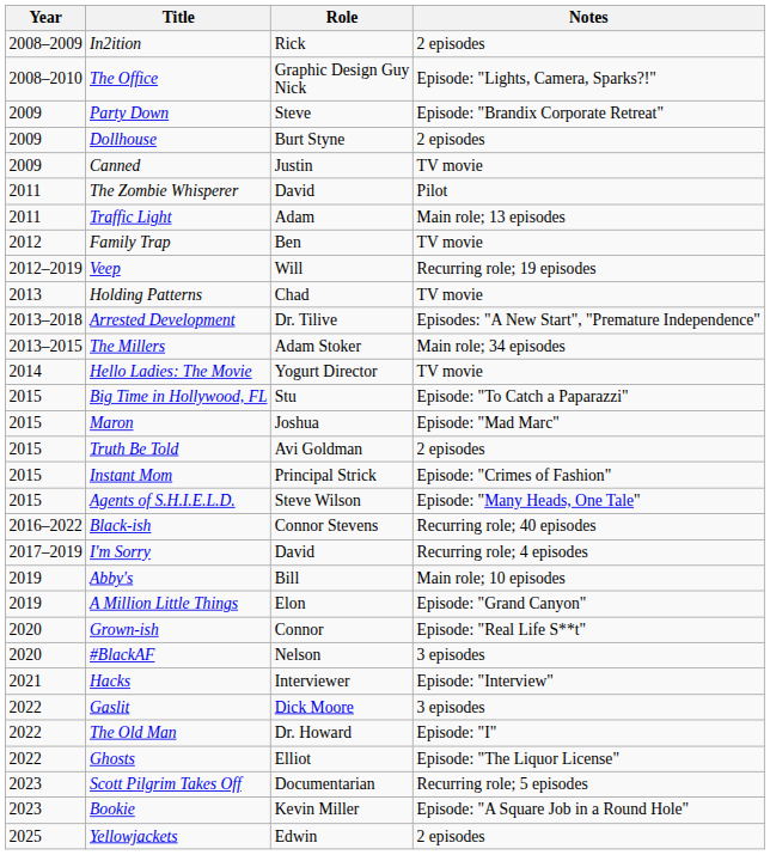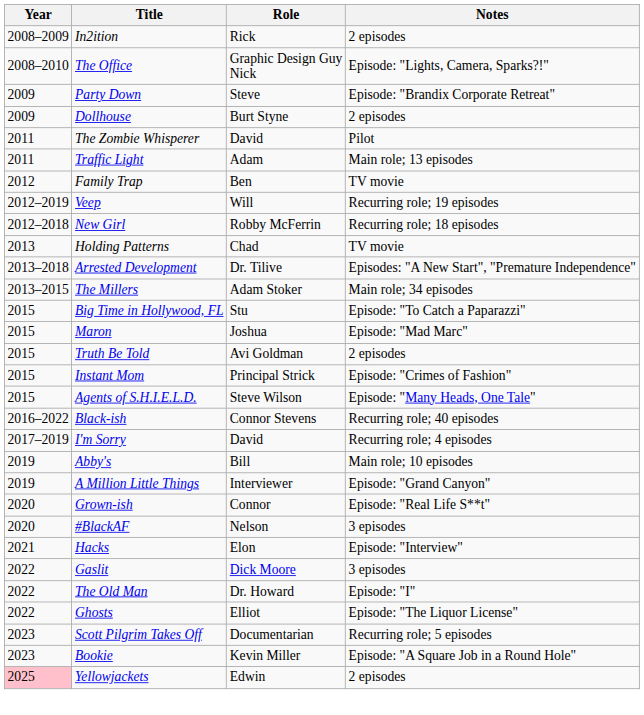 <table class="wikitable sortable">
 <tr>
 <th>Year</th>
 <th>Title</th>
 <th>Role</th>
 <th class="unsortable">Notes</th>
 </tr>
 <tr>
 <td>2008–2009</td>
 <td><em>In2ition</em></td>
 <td>Rick</td>
 <td>2 episodes</td>
 </tr>
 <tr>
 <td>2008–2010</td>
 <td><em><a href='#'>The Office</a></em></td>
 <td>Graphic Design Guy<br>Nick</td>
 <td>Episode: "Lights, Camera, Sparks?!"</td>
 </tr>
 <tr>
 <td>2009</td>
 <td><em><a href='#'>Party Down</a></em></td>
 <td>Steve</td>
 <td>Episode: "Brandix Corporate Retreat"</td>
 </tr>
 <tr>
 <td>2009</td>
 <td><em><a href='#'>Dollhouse</a></em></td>
 <td>Burt Styne</td>
 <td>2 episodes</td>
 </tr>
 <tr>
-<td>2009</td>
-<td><em>Canned</em></td>
-<td>Justin</td>
-<td>TV movie</td>
-</tr>
-<tr>
 <td>2011</td>
 <td><em>The Zombie Whisperer</em></td>
 <td>David</td>
 <td>Pilot</td>
 </tr>
 <tr>
 <td>2011</td>
 <td><em><a href='#'>Traffic Light</a></em></td>
 <td>Adam</td>
 <td>Main role; 13 episodes</td>
 </tr>
 <tr>
 <td>2012</td>
 <td><em>Family Trap</em></td>
 <td>Ben</td>
 <td>TV movie</td>
 </tr>
 <tr>
 <td>2012–2019</td>
 <td><em><a href='#'>Veep</a></em></td>
 <td>Will</td>
 <td>Recurring role; 19 episodes</td>
 </tr>
 <tr>
+<td>2012–2018</td>
+<td><em><a href='#'>New Girl</a></em></td>
+<td>Robby McFerrin</td>
+<td>Recurring role; 18 episodes</td>
+</tr>
+<tr>
 <td>2013</td>
 <td><em>Holding Patterns</em></td>
 <td>Chad</td>
 <td>TV movie</td>
 </tr>
 <tr>
 <td>2013–2018</td>
 <td><em><a href='#'>Arrested Development</a></em></td>
 <td>Dr. Tilive</td>
 <td>Episodes: "A New Start", "Premature Independence"</td>
 </tr>
 <tr>
 <td>2013–2015</td>
 <td><em><a href='#'>The Millers</a></em></td>
 <td>Adam Stoker</td>
 <td>Main role; 34 episodes</td>
-</tr>
-<tr>
-<td>2014</td>
-<td><em><a href='#'>Hello Ladies: The Movie</a></em></td>
-<td>Yogurt Director</td>
-<td>TV movie</td>
 </tr>
 <tr>
 <td>2015</td>
 <td><em><a href='#'>Big Time in Hollywood, FL</a></em></td>
 <td>Stu</td>
 <td>Episode: "To Catch a Paparazzi"</td>
 </tr>
 <tr>
 <td>2015</td>
 <td><em><a href='#'>Maron</a></em></td>
 <td>Joshua</td>
 <td>Episode: "Mad Marc"</td>
 </tr>
 <tr>
 <td>2015</td>
 <td><em><a href='#'>Truth Be Told</a></em></td>
 <td>Avi Goldman</td>
 <td>2 episodes</td>
 </tr>
 <tr>
 <td>2015</td>
 <td><em><a href='#'>Instant Mom</a></em></td>
 <td>Principal Strick</td>
 <td>Episode: "Crimes of Fashion"</td>
 </tr>
 <tr>
 <td>2015</td>
 <td><em><a href='#'>Agents of S.H.I.E.L.D.</a></em></td>
 <td>Steve Wilson</td>
 <td>Episode: "<a href='#'>Many Heads, One Tale</a>"</td>
 </tr>
 <tr>
 <td>2016–2022</td>
 <td><em><a href='#'>Black-ish</a></em></td>
 <td>Connor Stevens</td>
 <td>Recurring role; 40 episodes</td>
 </tr>
 <tr>
 <td>2017–2019</td>
 <td><em><a href='#'>I'm Sorry</a></em></td>
 <td>David</td>
 <td>Recurring role; 4 episodes</td>
 </tr>
 <tr>
 <td>2019</td>
 <td><em><a href='#'>Abby's</a></em></td>
 <td>Bill</td>
 <td>Main role; 10 episodes</td>
 </tr>
 <tr>
 <td>2019</td>
 <td><em><a href='#'>A Million Little Things</a></em></td>
-<td>Elon</td>
+<td>Interviewer</td>
 <td>Episode: "Grand Canyon"</td>
 </tr>
 <tr>
 <td>2020</td>
 <td><em><a href='#'>Grown-ish</a></em></td>
 <td>Connor</td>
 <td>Episode: "Real Life S**t"</td>
 </tr>
 <tr>
 <td>2020</td>
 <td><em><a href='#'>#BlackAF</a></em></td>
 <td>Nelson</td>
 <td>3 episodes</td>
 </tr>
 <tr>
 <td>2021</td>
 <td><em><a href='#'>Hacks</a></em></td>
-<td>Interviewer</td>
+<td>Elon</td>
 <td>Episode: "Interview"</td>
 </tr>
 <tr>
 <td>2022</td>
 <td><em><a href='#'>Gaslit</a></em></td>
 <td><a href='#'>Dick Moore</a></td>
 <td>3 episodes</td>
 </tr>
 <tr>
 <td>2022</td>
 <td><em><a href='#'>The Old Man</a></em></td>
 <td>Dr. Howard</td>
 <td>Episode: "I"</td>
 </tr>
 <tr>
 <td>2022</td>
 <td><em><a href='#'>Ghosts</a></em></td>
 <td>Elliot</td>
 <td>Episode: "The Liquor License"</td>
 </tr>
 <tr>
 <td>2023</td>
 <td><em><a href='#'>Scott Pilgrim Takes Off</a></em></td>
 <td>Documentarian</td>
 <td>Recurring role; 5 episodes</td>
 </tr>
 <tr>
 <td>2023</td>
 <td><em><a href='#'>Bookie</a></em></td>
 <td>Kevin Miller</td>
 <td>Episode: "A Square Job in a Round Hole"</td>
 </tr>
 <tr>
-<td>2025</td>
+<td style="background: pink;">2025</td>
 <td><em><a href='#'>Yellowjackets</a></em></td>
 <td>Edwin</td>
 <td>2 episodes</td>
 </tr>
 </table>
